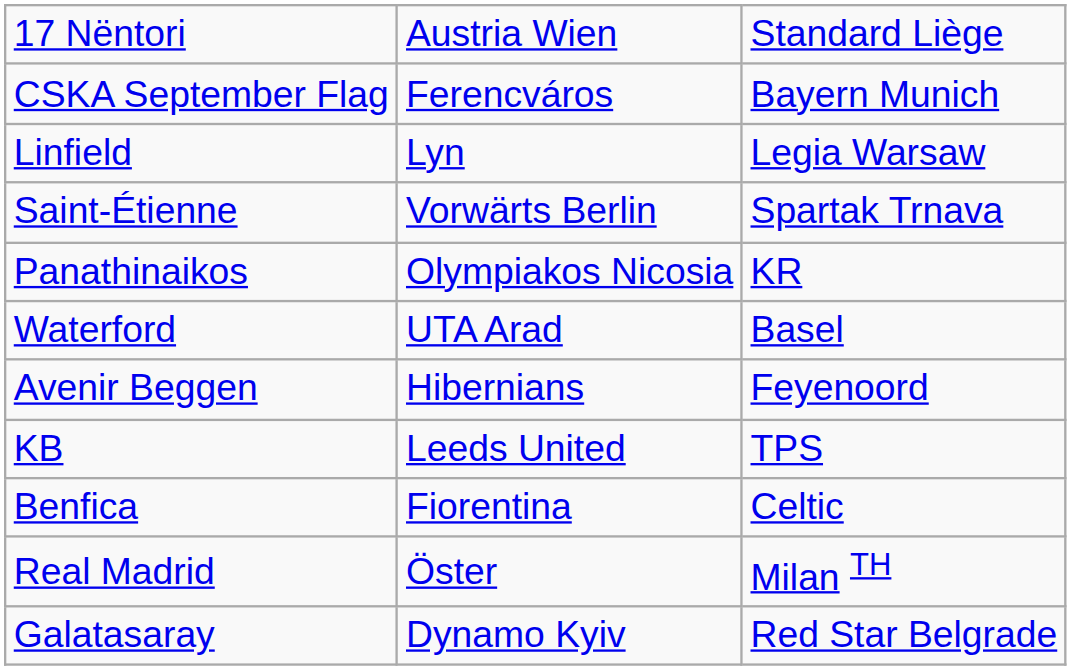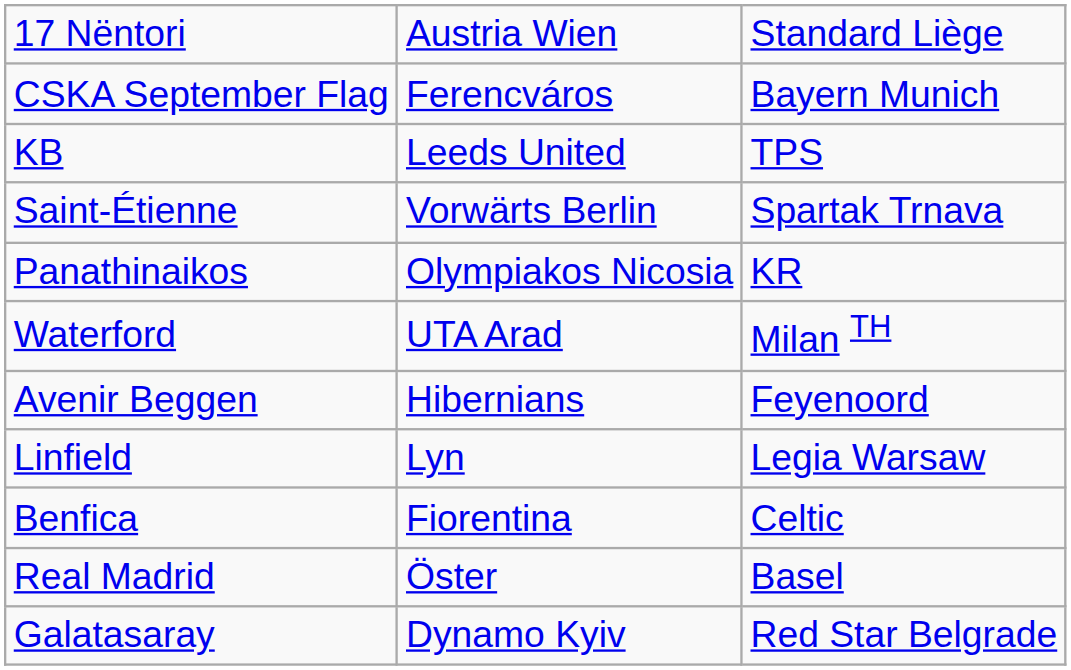 <table class="wikitable">
 <tr>
 <td> <a href='#'>17 Nëntori</a> </td>
 <td> <a href='#'>Austria Wien</a> </td>
 <td> <a href='#'>Standard Liège</a> </td>
 </tr>
 <tr>
 <td> <a href='#'>CSKA September Flag</a> </td>
 <td> <a href='#'>Ferencváros</a> </td>
 <td> <a href='#'>Bayern Munich</a> </td>
 </tr>
 <tr>
-<td> <a href='#'>Linfield</a> </td>
-<td> <a href='#'>Lyn</a> </td>
-<td> <a href='#'>Legia Warsaw</a> </td>
+<td> <a href='#'>KB</a> </td>
+<td> <a href='#'>Leeds United</a> </td>
+<td> <a href='#'>TPS</a> </td>
 </tr>
 <tr>
 <td> <a href='#'>Saint-Étienne</a> </td>
 <td> <a href='#'>Vorwärts Berlin</a> </td>
 <td> <a href='#'>Spartak Trnava</a> </td>
 </tr>
 <tr>
 <td> <a href='#'>Panathinaikos</a> </td>
 <td> <a href='#'>Olympiakos Nicosia</a> </td>
 <td> <a href='#'>KR</a> </td>
 </tr>
 <tr>
 <td> <a href='#'>Waterford</a> </td>
 <td> <a href='#'>UTA Arad</a> </td>
-<td> <a href='#'>Basel</a> </td>
+<td> <a href='#'>Milan</a> <sup><a href='#'>TH</a></sup></td>
 </tr>
 <tr>
 <td> <a href='#'>Avenir Beggen</a> </td>
 <td> <a href='#'>Hibernians</a> </td>
 <td> <a href='#'>Feyenoord</a> </td>
 </tr>
 <tr>
-<td> <a href='#'>KB</a> </td>
-<td> <a href='#'>Leeds United</a> </td>
-<td> <a href='#'>TPS</a> </td>
+<td> <a href='#'>Linfield</a> </td>
+<td> <a href='#'>Lyn</a> </td>
+<td> <a href='#'>Legia Warsaw</a> </td>
 </tr>
 <tr>
 <td> <a href='#'>Benfica</a> </td>
 <td> <a href='#'>Fiorentina</a> </td>
 <td> <a href='#'>Celtic</a> </td>
 </tr>
 <tr>
 <td> <a href='#'>Real Madrid</a> </td>
 <td> <a href='#'>Öster</a> </td>
-<td> <a href='#'>Milan</a> <sup><a href='#'>TH</a></sup></td>
+<td> <a href='#'>Basel</a> </td>
 </tr>
 <tr>
 <td> <a href='#'>Galatasaray</a> </td>
 <td> <a href='#'>Dynamo Kyiv</a> </td>
 <td> <a href='#'>Red Star Belgrade</a> </td>
 </tr>
 </table>
